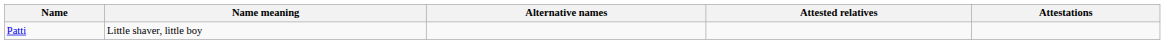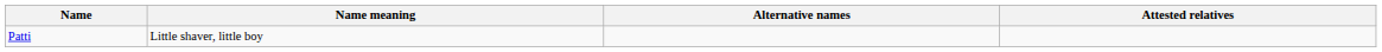 <table class="wikitable sortable" style="font-size: 90%; width: 100%">
 <tr>
 <th>Name</th>
 <th>Name meaning</th>
 <th>Alternative names</th>
 <th>Attested relatives</th>
-<th>Attestations</th>
 </tr>
 <tr>
 <td><a href='#'>Patti</a></td>
 <td>Little shaver, little boy</td>
 <td></td>
 <td></td>
-<td></td>
 </tr>
 </table>
